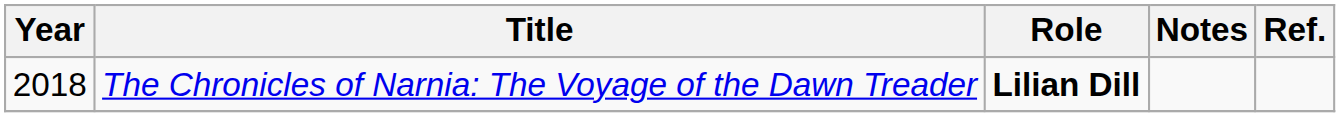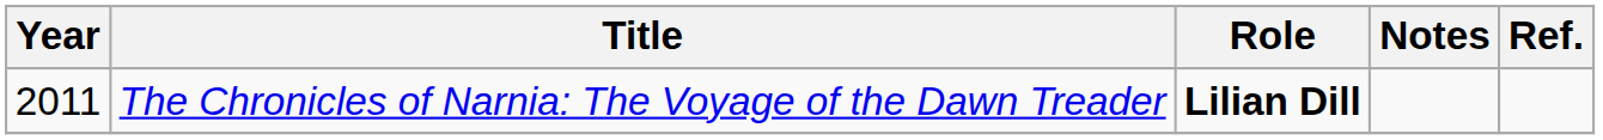 <table class="wikitable">
 <tr>
 <th>Year</th>
 <th>Title</th>
 <th>Role</th>
 <th>Notes</th>
 <th>Ref.</th>
 </tr>
 <tr>
-<td>2018</td>
+<td>2011</td>
 <td><em><a href='#'>The Chronicles of Narnia: The Voyage of the Dawn Treader</a></em></td>
 <td><strong>Lilian Dill</strong></td>
 <td></td>
 <td></td>
 </tr>
 <tr>
 </tr>
 </table>
